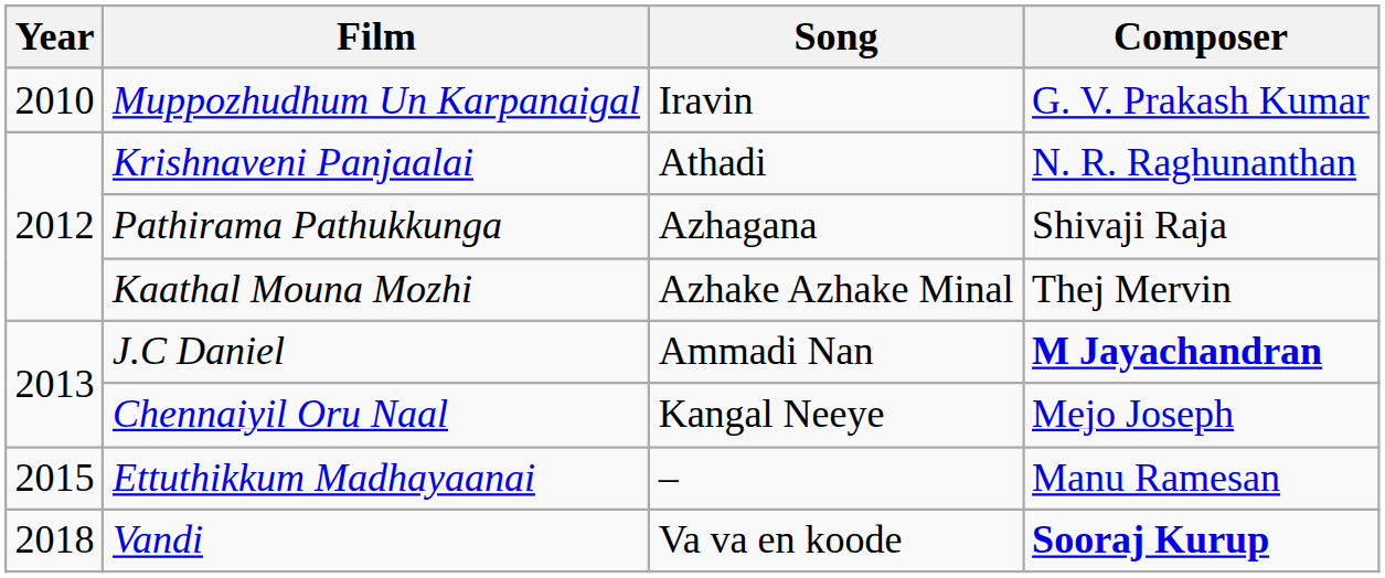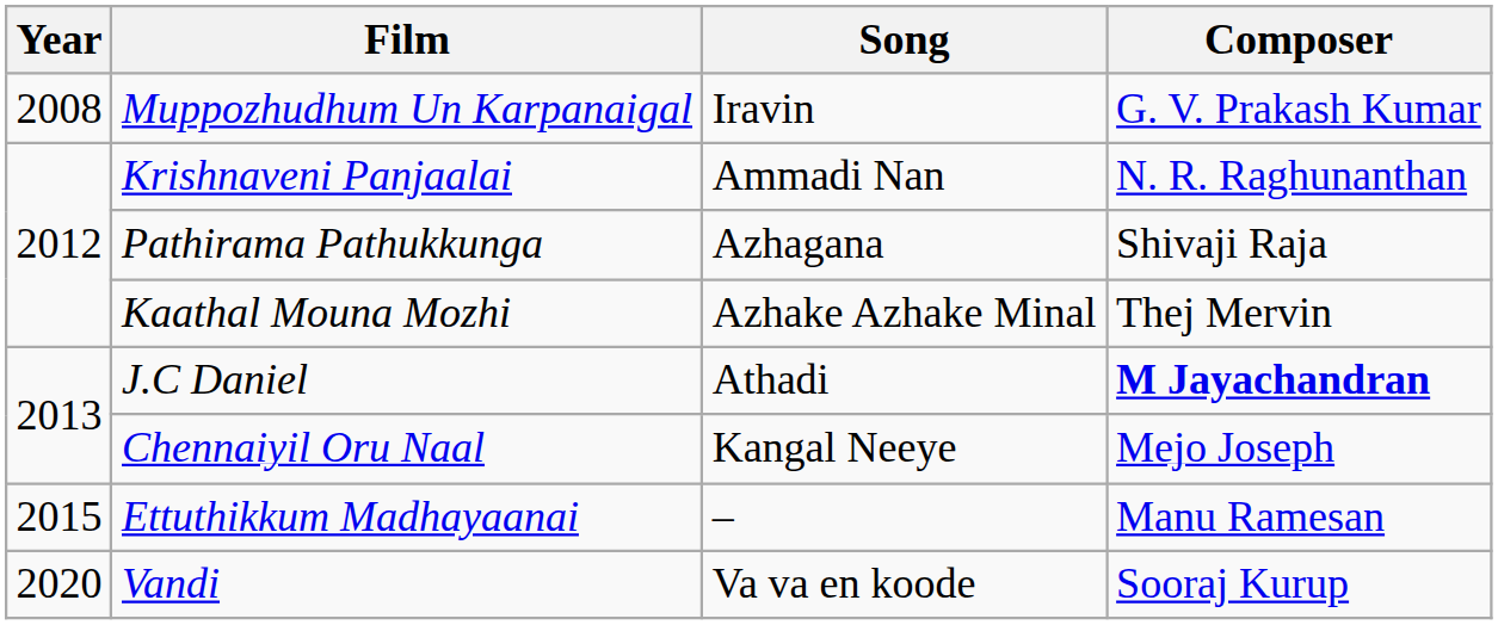 <table class = "sortable wikitable">
 <tr>
 <th>Year</th>
 <th>Film</th>
 <th>Song</th>
 <th>Composer</th>
 </tr>
 <tr>
-<td>2010</td>
+<td>2008</td>
 <td><em><a href='#'>Muppozhudhum Un Karpanaigal</a></em></td>
 <td>Iravin</td>
 <td><a href='#'>G. V. Prakash Kumar</a></td>
 </tr>
 <tr>
 <td rowspan="3">2012</td>
 <td><em><a href='#'>Krishnaveni Panjaalai</a></em></td>
-<td>Athadi</td>
+<td>Ammadi Nan</td>
 <td><a href='#'>N. R. Raghunanthan</a></td>
 </tr>
 <tr>
 <td><em>Pathirama Pathukkunga</em></td>
 <td>Azhagana</td>
 <td>Shivaji Raja</td>
 </tr>
 <tr>
 <td><em>Kaathal Mouna Mozhi</em></td>
 <td>Azhake Azhake Minal</td>
 <td>Thej Mervin</td>
 </tr>
 <tr>
 <td rowspan="2">2013</td>
 <td><em>J.C Daniel</em></td>
-<td>Ammadi Nan</td>
+<td>Athadi</td>
 <td><strong><a href='#'>M Jayachandran</a></strong></td>
 </tr>
 <tr>
 <td><em><a href='#'>Chennaiyil Oru Naal</a></em></td>
 <td>Kangal Neeye</td>
 <td><a href='#'>Mejo Joseph</a></td>
 </tr>
 <tr>
 <td>2015</td>
 <td><em><a href='#'>Ettuthikkum Madhayaanai</a></em></td>
 <td>–</td>
 <td><a href='#'>Manu Ramesan</a></td>
 </tr>
 <tr>
-<td>2018</td>
+<td>2020</td>
 <td><em><a href='#'>Vandi</a></em></td>
 <td>Va va en koode</td>
-<td><strong><a href='#'>Sooraj Kurup</a></strong></td>
+<td><a href='#'>Sooraj Kurup</a></td>
 </tr>
 </table>
